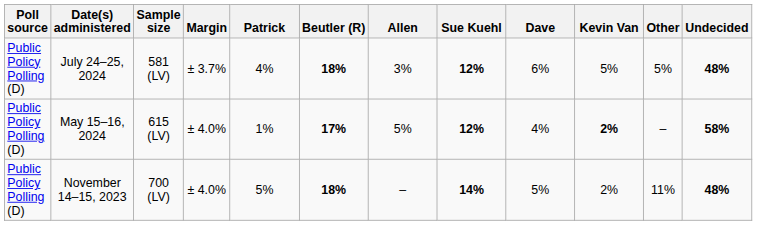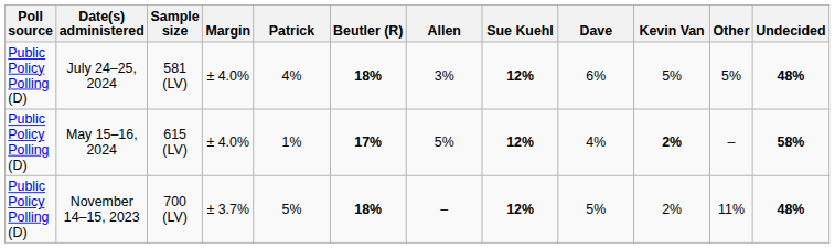 <table class="wikitable" style="font-size:90%;text-align:center;">
 <tr valign=bottom>
 <th>Poll source</th>
 <th>Date(s)<br>administered</th>
 <th>Sample<br>size</th>
 <th>Margin<br></th>
 <th style="width:75px;">Patrick<br></th>
 <th style="width:75px;"><br>Beutler (R)</th>
 <th style="width:75px;">Allen <br></th>
 <th style="width:75px;">Sue Kuehl<br></th>
 <th style="width:75px;">Dave<br></th>
 <th style="width:75px;">Kevin Van<br></th>
 <th>Other</th>
 <th>Undecided</th>
 </tr>
 <tr>
 <td style="text-align:left;"><a href='#'>Public Policy Polling</a> (D)</td>
 <td>July 24–25, 2024</td>
 <td>581 (LV)</td>
-<td>± 3.7%</td>
+<td>± 4.0%</td>
 <td>4%</td>
 <td><strong>18%</strong></td>
 <td>3%</td>
 <td><strong>12%</strong></td>
 <td>6%</td>
 <td>5%</td>
 <td>5%</td>
 <td><strong>48%</strong></td>
 </tr>
 <tr>
 <td style="text-align:left;"><a href='#'>Public Policy Polling</a> (D)</td>
 <td>May 15–16, 2024</td>
 <td>615 (LV)</td>
 <td>± 4.0%</td>
 <td>1%</td>
 <td><strong>17%</strong></td>
 <td>5%</td>
 <td><strong>12%</strong></td>
 <td>4%</td>
 <td><strong>2%</strong></td>
 <td>–</td>
 <td><strong>58%</strong></td>
 </tr>
 <tr>
 <td style="text-align:left;"><a href='#'>Public Policy Polling</a> (D)</td>
 <td>November 14–15, 2023</td>
 <td>700 (LV)</td>
-<td>± 4.0%</td>
+<td>± 3.7%</td>
 <td>5%</td>
 <td><strong>18%</strong></td>
 <td>–</td>
-<td><strong>14%</strong></td>
+<td><strong>12%</strong></td>
 <td>5%</td>
 <td>2%</td>
 <td>11%</td>
 <td><strong>48%</strong></td>
 </tr>
 </table>
